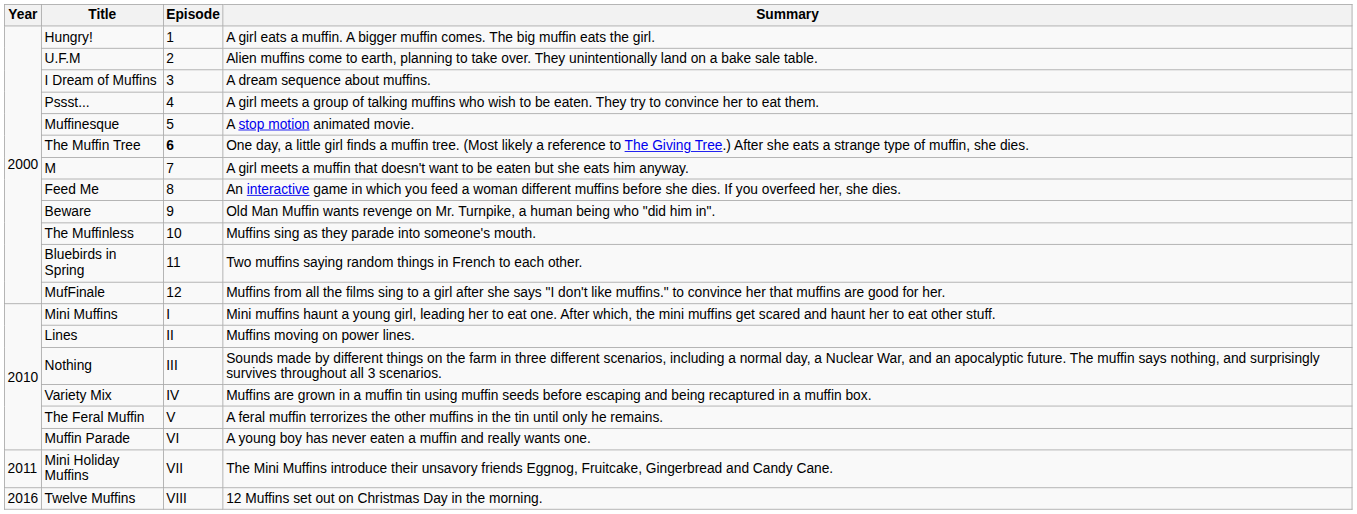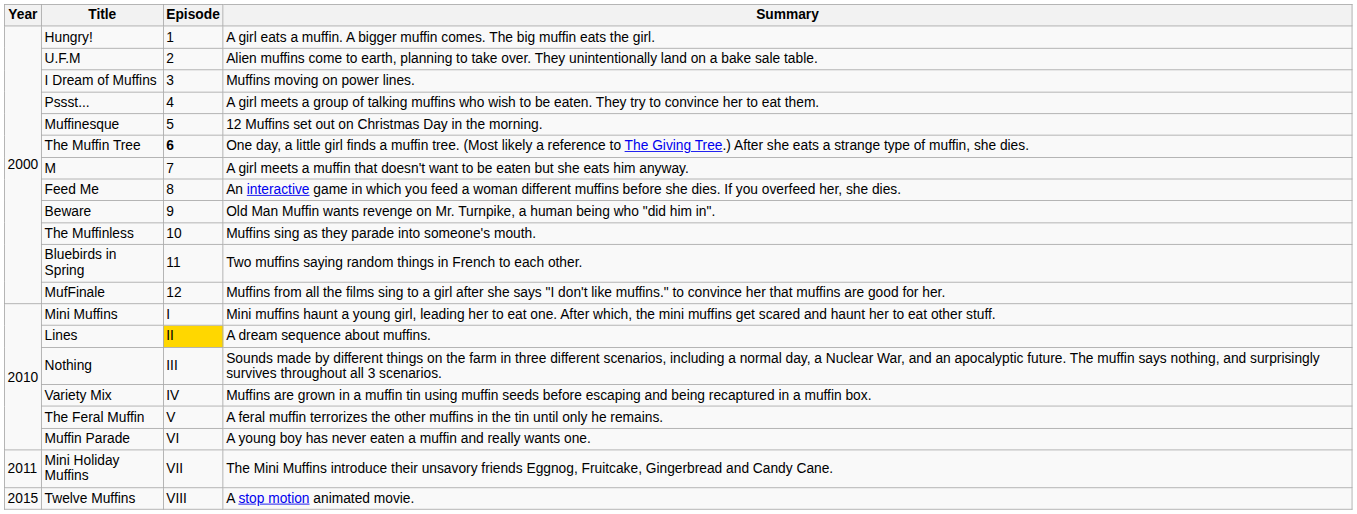 <table class="wikitable">
 <tr>
 <th>Year</th>
 <th>Title</th>
 <th>Episode</th>
 <th>Summary</th>
 </tr>
 <tr>
 <td rowspan="12">2000</td>
 <td>Hungry!</td>
 <td>1</td>
 <td>A girl eats a muffin. A bigger muffin comes. The big muffin eats the girl.</td>
 </tr>
 <tr>
 <td>U.F.M</td>
 <td>2</td>
 <td>Alien muffins come to earth, planning to take over. They unintentionally land on a bake sale table.</td>
 </tr>
 <tr>
 <td>I Dream of Muffins</td>
 <td>3</td>
-<td>A dream sequence about muffins.</td>
+<td>Muffins moving on power lines.</td>
 </tr>
 <tr>
 <td>Pssst...</td>
 <td>4</td>
 <td>A girl meets a group of talking muffins who wish to be eaten. They try to convince her to eat them.</td>
 </tr>
 <tr>
 <td>Muffinesque</td>
 <td>5</td>
-<td>A <a href='#'>stop motion</a> animated movie.</td>
+<td>12 Muffins set out on Christmas Day in the morning.</td>
 </tr>
 <tr>
 <td>The Muffin Tree</td>
 <td><strong>6</strong></td>
 <td>One day, a little girl finds a muffin tree. (Most likely a reference to <a href='#'>The Giving Tree</a>.) After she eats a strange type of muffin, she dies.</td>
 </tr>
 <tr>
 <td>M</td>
 <td>7</td>
 <td>A girl meets a muffin that doesn't want to be eaten but she eats him anyway.</td>
 </tr>
 <tr>
 <td>Feed Me</td>
 <td>8</td>
 <td>An <a href='#'>interactive</a> game in which you feed a woman different muffins before she dies. If you overfeed her, she dies.</td>
 </tr>
 <tr>
 <td>Beware</td>
 <td>9</td>
 <td>Old Man Muffin wants revenge on Mr. Turnpike, a human being who "did him in".</td>
 </tr>
 <tr>
 <td>The Muffinless</td>
 <td>10</td>
 <td>Muffins sing as they parade into someone's mouth.</td>
 </tr>
 <tr>
 <td>Bluebirds in Spring</td>
 <td>11</td>
 <td>Two muffins saying random things in French to each other.</td>
 </tr>
 <tr>
 <td>MufFinale</td>
 <td>12</td>
 <td>Muffins from all the films sing to a girl after she says "I don't like muffins." to convince her that muffins are good for her.</td>
 </tr>
 <tr>
 <td rowspan="6">2010</td>
 <td>Mini Muffins</td>
 <td>I</td>
 <td>Mini muffins haunt a young girl, leading her to eat one. After which, the mini muffins get scared and haunt her to eat other stuff.</td>
 </tr>
 <tr>
 <td>Lines</td>
-<td>II</td>
-<td>Muffins moving on power lines.</td>
+<td style="background: gold;">II</td>
+<td>A dream sequence about muffins.</td>
 </tr>
 <tr>
 <td>Nothing</td>
 <td>III</td>
 <td>Sounds made by different things on the farm in three different scenarios, including a normal day, a Nuclear War, and an apocalyptic future.  The muffin says nothing, and surprisingly survives throughout all 3 scenarios.</td>
 </tr>
 <tr>
 <td>Variety Mix</td>
 <td>IV</td>
 <td>Muffins are grown in a muffin tin using muffin seeds before escaping and being recaptured in a muffin box.</td>
 </tr>
 <tr>
 <td>The Feral Muffin</td>
 <td>V</td>
 <td>A feral muffin terrorizes the other muffins in the tin until only he remains.</td>
 </tr>
 <tr>
 <td>Muffin Parade</td>
 <td>VI</td>
 <td>A young boy has never eaten a muffin and really wants one.</td>
 </tr>
 <tr>
 <td>2011</td>
 <td>Mini Holiday Muffins</td>
 <td>VII</td>
 <td>The Mini Muffins introduce their unsavory friends Eggnog, Fruitcake, Gingerbread and Candy Cane.</td>
 </tr>
 <tr>
-<td>2016</td>
+<td>2015</td>
 <td>Twelve Muffins</td>
 <td>VIII</td>
-<td>12 Muffins set out on Christmas Day in the morning.</td>
+<td>A <a href='#'>stop motion</a> animated movie.</td>
 </tr>
 </table>
